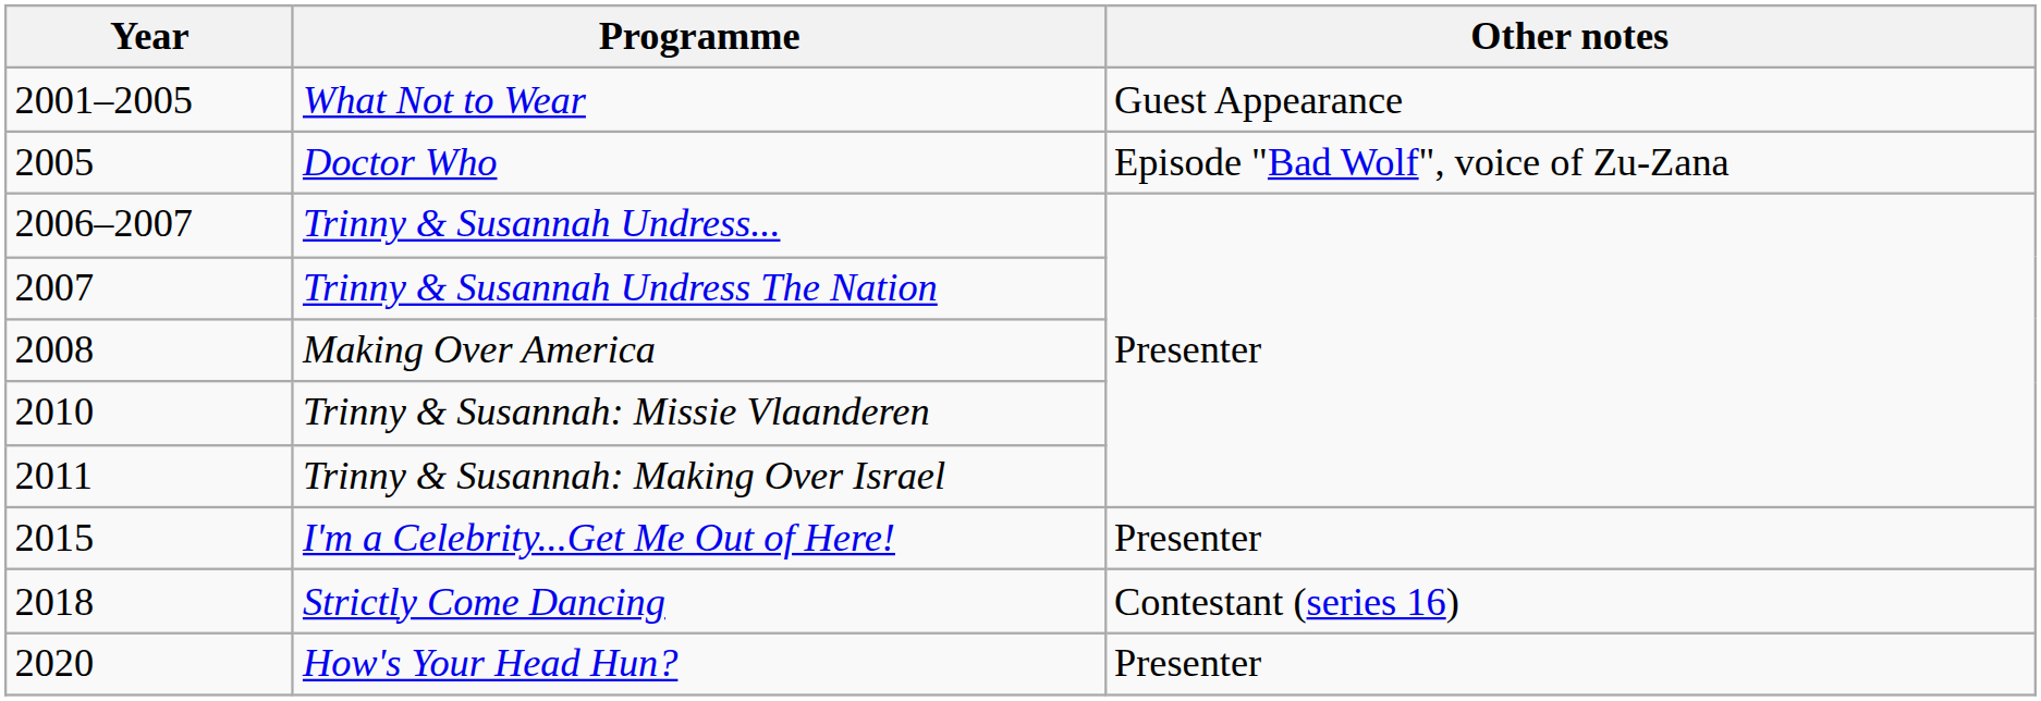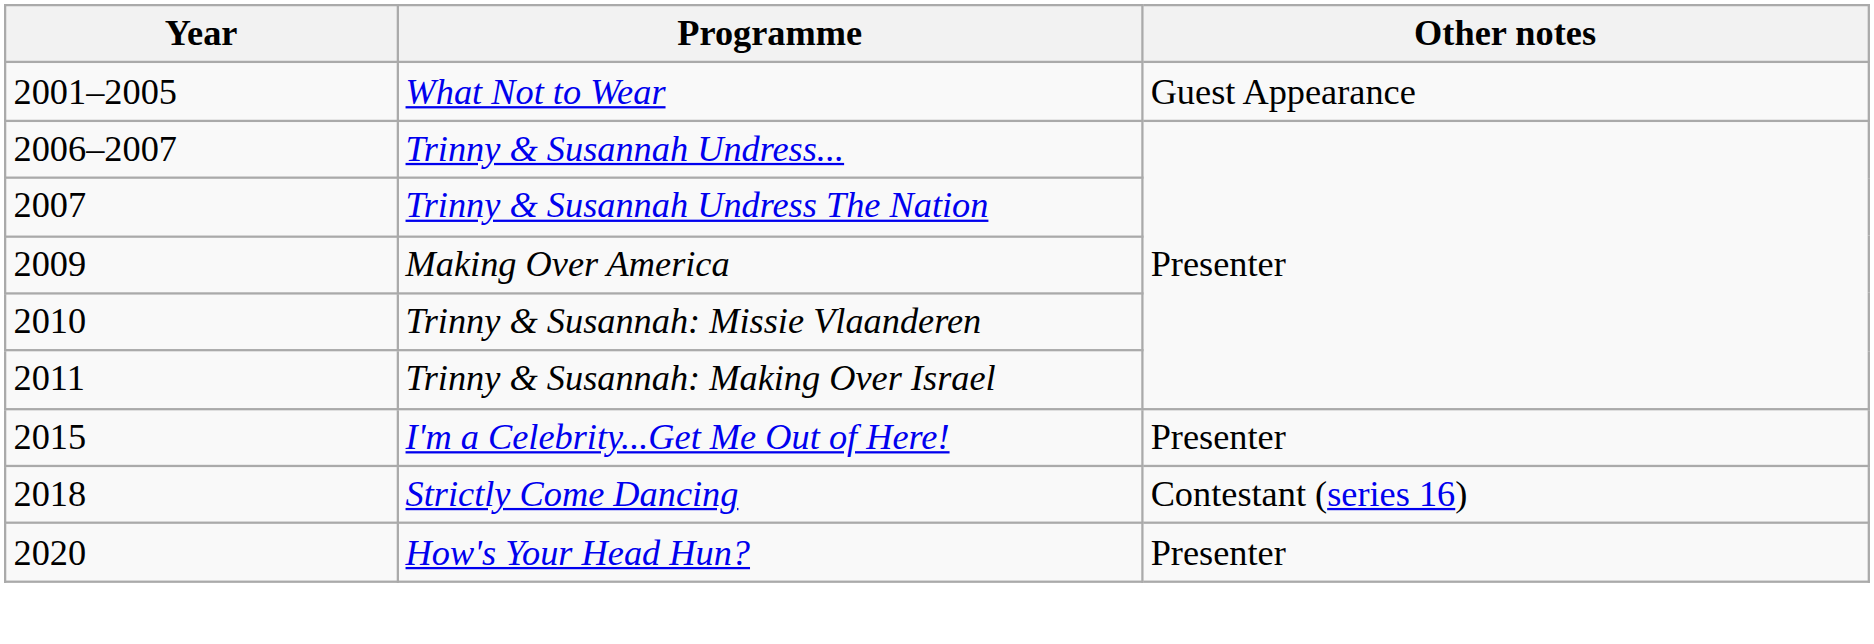 <table class="wikitable" style="width:65%;">
 <tr>
 <th>Year</th>
 <th style="width:40%;">Programme</th>
 <th>Other notes</th>
 </tr>
 <tr>
 <td>2001–2005</td>
 <td><em><a href='#'>What Not to Wear</a></em></td>
 <td>Guest Appearance</td>
 </tr>
 <tr>
-<td>2005</td>
-<td><em><a href='#'>Doctor Who</a></em></td>
-<td>Episode "<a href='#'>Bad Wolf</a>", voice of Zu-Zana</td>
-</tr>
-<tr>
 <td>2006–2007</td>
 <td><em><a href='#'>Trinny & Susannah Undress...</a></em></td>
 <td rowspan=5>Presenter</td>
 </tr>
 <tr>
 <td>2007</td>
 <td><em><a href='#'>Trinny & Susannah Undress The Nation</a></em></td>
 </tr>
 <tr>
-<td>2008</td>
+<td>2009</td>
 <td><em>Making Over America</em></td>
 </tr>
 <tr>
 <td>2010</td>
 <td><em>Trinny & Susannah: Missie Vlaanderen</em></td>
 </tr>
 <tr>
 <td>2011</td>
 <td><em>Trinny & Susannah: Making Over Israel</em></td>
 </tr>
 <tr>
 <td>2015</td>
 <td><em><a href='#'>I'm a Celebrity...Get Me Out of Here!</a></em></td>
 <td>Presenter</td>
 </tr>
 <tr>
 <td>2018</td>
 <td><em><a href='#'>Strictly Come Dancing</a></em></td>
 <td>Contestant (<a href='#'>series 16</a>)</td>
 </tr>
 <tr>
 <td>2020</td>
 <td><em><a href='#'>How's Your Head Hun?</a></em></td>
 <td>Presenter</td>
 </tr>
 </table>
